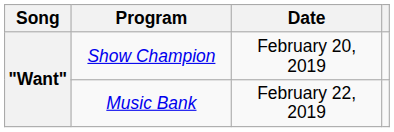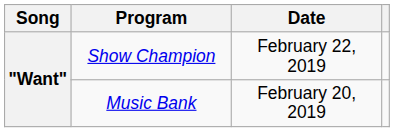 <table class="wikitable sortable plainrowheaders" style="text-align:center">
 <tr>
 <th scope="col">Song</th>
 <th scope="col" width="140">Program</th>
 <th scope="col" width="130">Date</th>
 <th scope="col" class="unsortable"></th>
 </tr>
 <tr>
 <th scope="row" rowspan="2">"Want"</th>
 <td><em><a href='#'>Show Champion</a></em></td>
-<td>February 20, 2019</td>
+<td>February 22, 2019</td>
 <td style="text-align:center"></td>
 </tr>
 <tr>
 <td><em><a href='#'>Music Bank</a></em></td>
-<td>February 22, 2019</td>
+<td>February 20, 2019</td>
 <td style="text-align:center"></td>
 </tr>
 </table>
